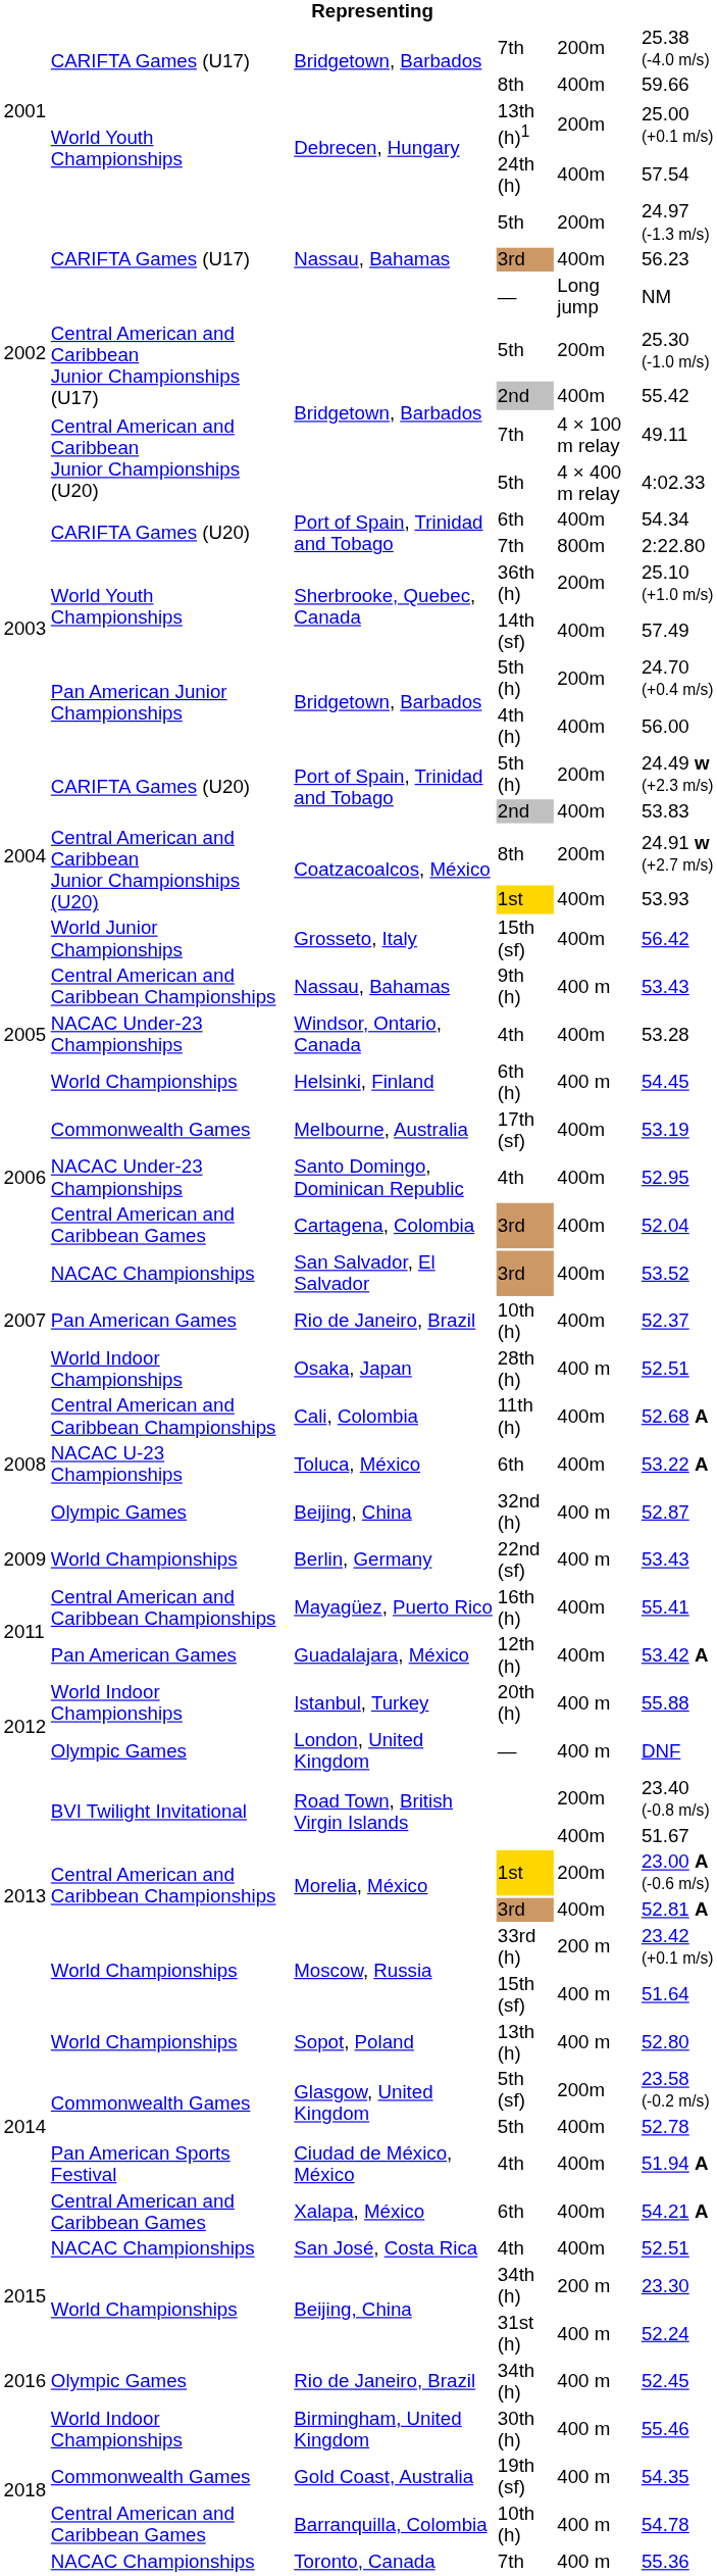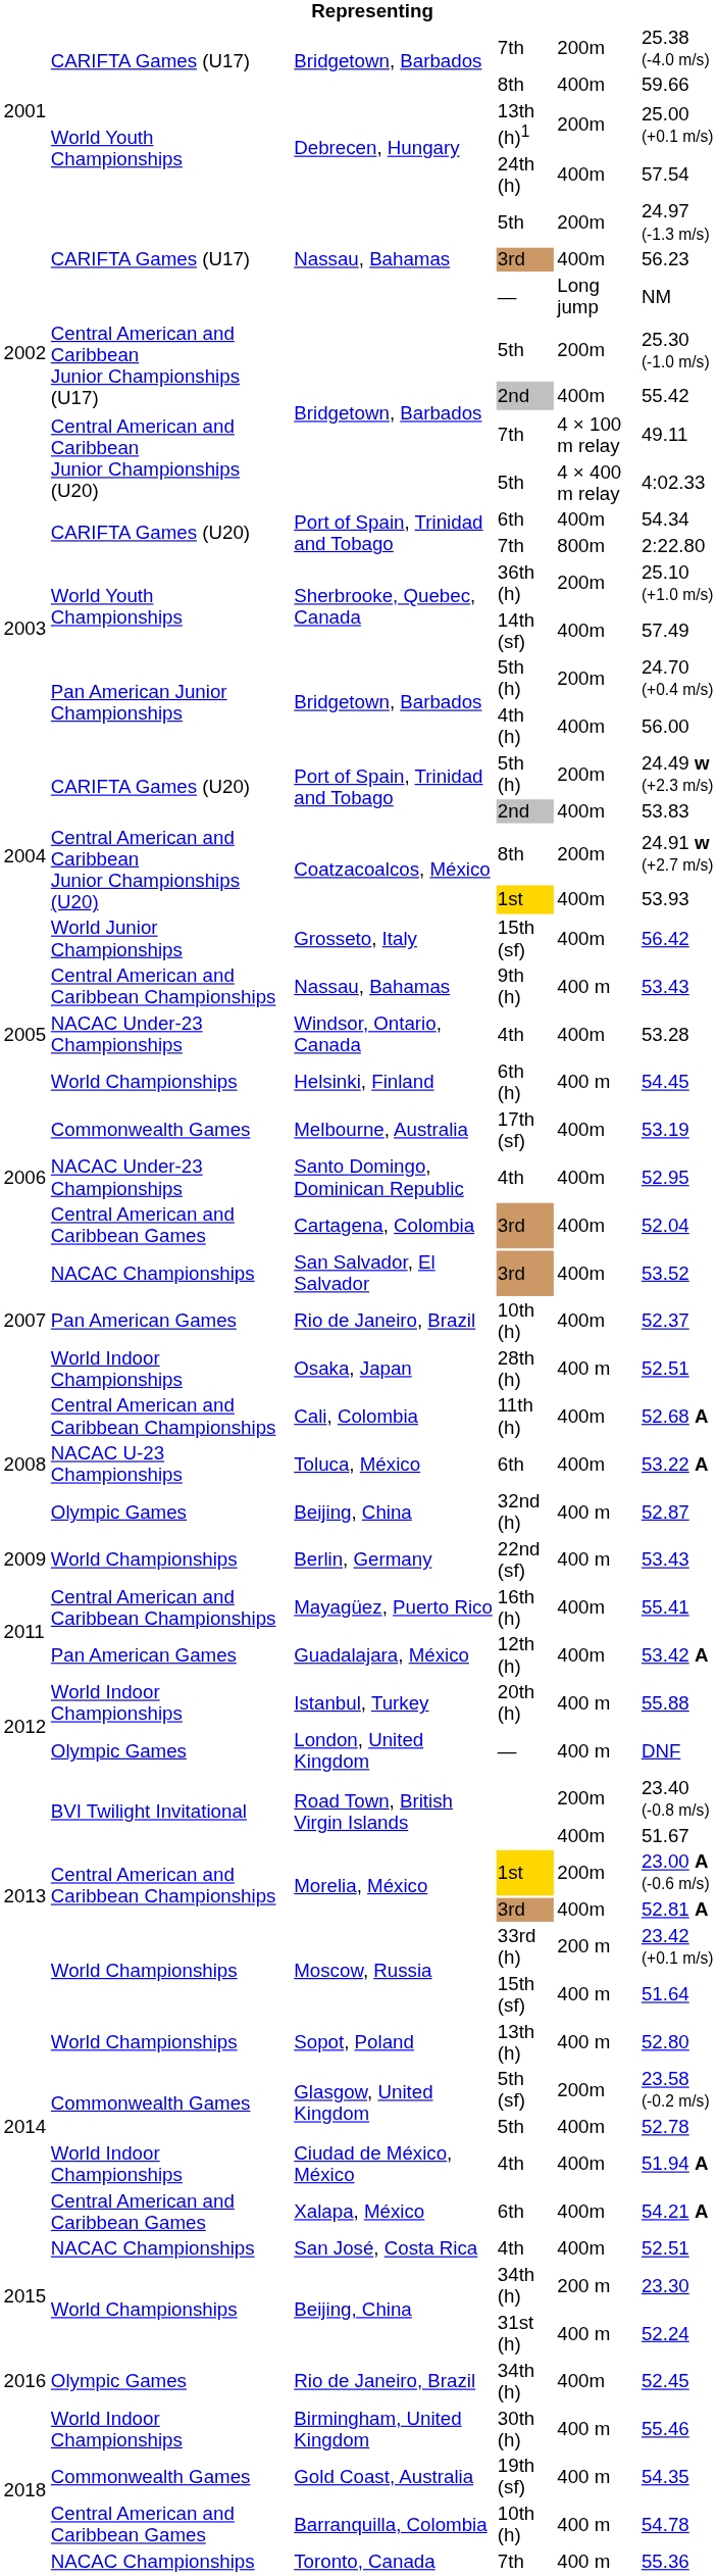 <table>
 <tr>
 <th colspan="6">Representing </th>
 </tr>
 <tr>
 <td rowspan=4>2001</td>
 <td rowspan=2><a href='#'>CARIFTA Games</a> (U17)</td>
 <td rowspan=2><a href='#'>Bridgetown</a>, <a href='#'>Barbados</a></td>
 <td>7th</td>
 <td>200m</td>
 <td>25.38 <small>(-4.0 m/s)</small></td>
 </tr>
 <tr>
 <td>8th</td>
 <td>400m</td>
 <td>59.66</td>
 </tr>
 <tr>
 <td rowspan=2><a href='#'>World Youth Championships</a></td>
 <td rowspan=2><a href='#'>Debrecen</a>, <a href='#'>Hungary</a></td>
 <td>13th (h)<sup>1</sup></td>
 <td>200m</td>
 <td>25.00 <small>(+0.1 m/s)</small></td>
 </tr>
 <tr>
 <td>24th (h)</td>
 <td>400m</td>
 <td>57.54</td>
 </tr>
 <tr>
 <td rowspan=7>2002</td>
 <td rowspan=3><a href='#'>CARIFTA Games</a> (U17)</td>
 <td rowspan=3><a href='#'>Nassau</a>, <a href='#'>Bahamas</a></td>
 <td>5th</td>
 <td>200m</td>
 <td>24.97 <small>(-1.3 m/s)</small></td>
 </tr>
 <tr>
 <td bgcolor="cc9966">3rd</td>
 <td>400m</td>
 <td>56.23</td>
 </tr>
 <tr>
 <td>—</td>
 <td>Long jump</td>
 <td>NM</td>
 </tr>
 <tr>
 <td rowspan=2><a href='#'>Central American and Caribbean<br>Junior Championships</a> (U17)</td>
 <td rowspan=4><a href='#'>Bridgetown</a>, <a href='#'>Barbados</a></td>
 <td>5th</td>
 <td>200m</td>
 <td>25.30 <small>(-1.0 m/s)</small></td>
 </tr>
 <tr>
 <td bgcolor=silver>2nd</td>
 <td>400m</td>
 <td>55.42</td>
 </tr>
 <tr>
 <td rowspan=2><a href='#'>Central American and Caribbean<br>Junior Championships</a> (U20)</td>
 <td>7th</td>
 <td>4 × 100 m relay</td>
 <td>49.11</td>
 </tr>
 <tr>
 <td>5th</td>
 <td>4 × 400 m relay</td>
 <td>4:02.33</td>
 </tr>
 <tr>
 <td rowspan=6>2003</td>
 <td rowspan=2><a href='#'>CARIFTA Games</a> (U20)</td>
 <td rowspan=2><a href='#'>Port of Spain</a>, <a href='#'>Trinidad and Tobago</a></td>
 <td>6th</td>
 <td>400m</td>
 <td>54.34</td>
 </tr>
 <tr>
 <td>7th</td>
 <td>800m</td>
 <td>2:22.80</td>
 </tr>
 <tr>
 <td rowspan=2><a href='#'>World Youth Championships</a></td>
 <td rowspan=2><a href='#'>Sherbrooke, Quebec</a>, <a href='#'>Canada</a></td>
 <td>36th (h)</td>
 <td>200m</td>
 <td>25.10 <small>(+1.0 m/s)</small></td>
 </tr>
 <tr>
 <td>14th (sf)</td>
 <td>400m</td>
 <td>57.49</td>
 </tr>
 <tr>
 <td rowspan=2><a href='#'>Pan American Junior Championships</a></td>
 <td rowspan=2><a href='#'>Bridgetown</a>, <a href='#'>Barbados</a></td>
 <td>5th (h)</td>
 <td>200m</td>
 <td>24.70 <small>(+0.4 m/s)</small></td>
 </tr>
 <tr>
 <td>4th (h)</td>
 <td>400m</td>
 <td>56.00</td>
 </tr>
 <tr>
 <td rowspan=5>2004</td>
 <td rowspan=2><a href='#'>CARIFTA Games</a> (U20)</td>
 <td rowspan=2><a href='#'>Port of Spain</a>, <a href='#'>Trinidad and Tobago</a></td>
 <td>5th (h)</td>
 <td>200m</td>
 <td>24.49 <strong>w</strong> <small>(+2.3 m/s)</small></td>
 </tr>
 <tr>
 <td bgcolor=silver>2nd</td>
 <td>400m</td>
 <td>53.83</td>
 </tr>
 <tr>
 <td rowspan=2><a href='#'>Central American and Caribbean<br>Junior Championships (U20)</a></td>
 <td rowspan=2><a href='#'>Coatzacoalcos</a>, <a href='#'>México</a></td>
 <td>8th</td>
 <td>200m</td>
 <td>24.91 <strong>w</strong> <small>(+2.7 m/s)</small></td>
 </tr>
 <tr>
 <td bgcolor=gold>1st</td>
 <td>400m</td>
 <td>53.93</td>
 </tr>
 <tr>
 <td><a href='#'>World Junior Championships</a></td>
 <td><a href='#'>Grosseto</a>, <a href='#'>Italy</a></td>
 <td>15th (sf)</td>
 <td>400m</td>
 <td><a href='#'>56.42</a></td>
 </tr>
 <tr>
 <td rowspan=3>2005</td>
 <td><a href='#'>Central American and Caribbean Championships</a></td>
 <td><a href='#'>Nassau</a>, <a href='#'>Bahamas</a></td>
 <td>9th (h)</td>
 <td>400 m</td>
 <td><a href='#'>53.43</a></td>
 </tr>
 <tr>
 <td><a href='#'>NACAC Under-23 Championships</a></td>
 <td><a href='#'>Windsor, Ontario</a>, <a href='#'>Canada</a></td>
 <td>4th</td>
 <td>400m</td>
 <td>53.28</td>
 </tr>
 <tr>
 <td><a href='#'>World Championships</a></td>
 <td><a href='#'>Helsinki</a>, <a href='#'>Finland</a></td>
 <td>6th (h)</td>
 <td>400 m</td>
 <td><a href='#'>54.45</a></td>
 </tr>
 <tr>
 <td rowspan=3>2006</td>
 <td><a href='#'>Commonwealth Games</a></td>
 <td><a href='#'>Melbourne</a>, <a href='#'>Australia</a></td>
 <td>17th (sf)</td>
 <td>400m</td>
 <td><a href='#'>53.19</a></td>
 </tr>
 <tr>
 <td><a href='#'>NACAC Under-23 Championships</a></td>
 <td><a href='#'>Santo Domingo</a>, <a href='#'>Dominican Republic</a></td>
 <td>4th</td>
 <td>400m</td>
 <td><a href='#'>52.95</a></td>
 </tr>
 <tr>
 <td><a href='#'>Central American and Caribbean Games</a></td>
 <td><a href='#'>Cartagena</a>, <a href='#'>Colombia</a></td>
 <td bgcolor="cc9966">3rd</td>
 <td>400m</td>
 <td><a href='#'>52.04</a></td>
 </tr>
 <tr>
 <td rowspan=3>2007</td>
 <td><a href='#'>NACAC Championships</a></td>
 <td><a href='#'>San Salvador</a>, <a href='#'>El Salvador</a></td>
 <td bgcolor="cc9966">3rd</td>
 <td>400m</td>
 <td><a href='#'>53.52</a></td>
 </tr>
 <tr>
 <td><a href='#'>Pan American Games</a></td>
 <td><a href='#'>Rio de Janeiro</a>, <a href='#'>Brazil</a></td>
 <td>10th (h)</td>
 <td>400m</td>
 <td><a href='#'>52.37</a></td>
 </tr>
 <tr>
 <td><a href='#'>World Indoor Championships</a></td>
 <td><a href='#'>Osaka</a>, <a href='#'>Japan</a></td>
 <td>28th (h)</td>
 <td>400 m</td>
 <td><a href='#'>52.51</a></td>
 </tr>
 <tr>
 <td rowspan=3>2008</td>
 <td><a href='#'>Central American and Caribbean Championships</a></td>
 <td><a href='#'>Cali</a>, <a href='#'>Colombia</a></td>
 <td>11th (h)</td>
 <td>400m</td>
 <td><a href='#'>52.68</a> <strong>A</strong></td>
 </tr>
 <tr>
 <td><a href='#'>NACAC U-23 Championships</a></td>
 <td><a href='#'>Toluca</a>, <a href='#'>México</a></td>
 <td>6th</td>
 <td>400m</td>
 <td><a href='#'>53.22</a> <strong>A</strong></td>
 </tr>
 <tr>
 <td><a href='#'>Olympic Games</a></td>
 <td><a href='#'>Beijing</a>, <a href='#'>China</a></td>
 <td>32nd (h)</td>
 <td>400 m</td>
 <td><a href='#'>52.87</a></td>
 </tr>
 <tr>
 <td>2009</td>
 <td><a href='#'>World Championships</a></td>
 <td><a href='#'>Berlin</a>, <a href='#'>Germany</a></td>
 <td>22nd (sf)</td>
 <td>400 m</td>
 <td><a href='#'>53.43</a></td>
 </tr>
 <tr>
 <td rowspan=2>2011</td>
 <td><a href='#'>Central American and Caribbean Championships</a></td>
 <td><a href='#'>Mayagüez</a>, <a href='#'>Puerto Rico</a></td>
 <td>16th (h)</td>
 <td>400m</td>
 <td><a href='#'>55.41</a></td>
 </tr>
 <tr>
 <td><a href='#'>Pan American Games</a></td>
 <td><a href='#'>Guadalajara</a>, <a href='#'>México</a></td>
 <td>12th (h)</td>
 <td>400m</td>
 <td><a href='#'>53.42</a> <strong>A</strong></td>
 </tr>
 <tr>
 <td rowspan=2>2012</td>
 <td><a href='#'>World Indoor Championships</a></td>
 <td><a href='#'>Istanbul</a>, <a href='#'>Turkey</a></td>
 <td>20th (h)</td>
 <td>400 m</td>
 <td><a href='#'>55.88</a></td>
 </tr>
 <tr>
 <td><a href='#'>Olympic Games</a></td>
 <td><a href='#'>London</a>, <a href='#'>United Kingdom</a></td>
 <td>—</td>
 <td>400 m</td>
 <td><a href='#'>DNF</a></td>
 </tr>
 <tr>
 <td rowspan=6>2013</td>
 <td rowspan=2><a href='#'>BVI Twilight Invitational</a></td>
 <td rowspan=2><a href='#'>Road Town</a>, <a href='#'>British Virgin Islands</a></td>
 <td></td>
 <td>200m</td>
 <td>23.40 <small>(-0.8 m/s)</small></td>
 </tr>
 <tr>
 <td></td>
 <td>400m</td>
 <td>51.67</td>
 </tr>
 <tr>
 <td rowspan=2><a href='#'>Central American and Caribbean Championships</a></td>
 <td rowspan=2><a href='#'>Morelia</a>, <a href='#'>México</a></td>
 <td bgcolor=gold>1st</td>
 <td>200m</td>
 <td><a href='#'>23.00</a> <strong>A</strong> <small>(-0.6 m/s)</small></td>
 </tr>
 <tr>
 <td bgcolor="cc9966">3rd</td>
 <td>400m</td>
 <td><a href='#'>52.81</a> <strong>A</strong></td>
 </tr>
 <tr>
 <td rowspan=2><a href='#'>World Championships</a></td>
 <td rowspan=2><a href='#'>Moscow</a>, <a href='#'>Russia</a></td>
 <td>33rd (h)</td>
 <td>200 m</td>
 <td><a href='#'>23.42</a> <small>(+0.1 m/s)</small></td>
 </tr>
 <tr>
 <td>15th (sf)</td>
 <td>400 m</td>
 <td><a href='#'>51.64</a></td>
 </tr>
 <tr>
 <td rowspan=5>2014</td>
 <td><a href='#'>World Championships</a></td>
 <td><a href='#'>Sopot</a>, <a href='#'>Poland</a></td>
 <td>13th (h)</td>
 <td>400 m</td>
 <td><a href='#'>52.80</a></td>
 </tr>
 <tr>
 <td rowspan=2><a href='#'>Commonwealth Games</a></td>
 <td rowspan=2><a href='#'>Glasgow</a>, <a href='#'>United Kingdom</a></td>
 <td>5th (sf)</td>
 <td>200m</td>
 <td><a href='#'>23.58</a> <small>(-0.2 m/s)</small></td>
 </tr>
 <tr>
 <td>5th</td>
 <td>400m</td>
 <td><a href='#'>52.78</a></td>
 </tr>
 <tr>
-<td><a href='#'>Pan American Sports Festival</a></td>
+<td><a href='#'>World Indoor Championships</a></td>
 <td><a href='#'>Ciudad de México</a>, <a href='#'>México</a></td>
 <td>4th</td>
 <td>400m</td>
 <td><a href='#'>51.94</a> <strong>A</strong></td>
 </tr>
 <tr>
 <td><a href='#'>Central American and Caribbean Games</a></td>
 <td><a href='#'>Xalapa</a>, <a href='#'>México</a></td>
 <td>6th</td>
 <td>400m</td>
 <td><a href='#'>54.21</a> <strong>A</strong></td>
 </tr>
 <tr>
 <td rowspan=3>2015</td>
 <td><a href='#'>NACAC Championships</a></td>
 <td><a href='#'>San José</a>, <a href='#'>Costa Rica</a></td>
 <td>4th</td>
 <td>400m</td>
 <td><a href='#'>52.51</a></td>
 </tr>
 <tr>
 <td rowspan=2><a href='#'>World Championships</a></td>
 <td rowspan=2><a href='#'>Beijing, China</a></td>
 <td>34th (h)</td>
 <td>200 m</td>
 <td><a href='#'>23.30</a></td>
 </tr>
 <tr>
 <td>31st (h)</td>
 <td>400 m</td>
 <td><a href='#'>52.24</a></td>
 </tr>
 <tr>
 <td>2016</td>
 <td><a href='#'>Olympic Games</a></td>
 <td><a href='#'>Rio de Janeiro, Brazil</a></td>
 <td>34th (h)</td>
-<td>400 m</td>
+<td>400m</td>
 <td><a href='#'>52.45</a></td>
 </tr>
 <tr>
 <td rowspan=4>2018</td>
 <td><a href='#'>World Indoor Championships</a></td>
 <td><a href='#'>Birmingham, United Kingdom</a></td>
 <td>30th (h)</td>
 <td>400 m</td>
 <td><a href='#'>55.46</a></td>
 </tr>
 <tr>
 <td><a href='#'>Commonwealth Games</a></td>
 <td><a href='#'>Gold Coast, Australia</a></td>
 <td>19th (sf)</td>
 <td>400 m</td>
 <td><a href='#'>54.35</a></td>
 </tr>
 <tr>
 <td><a href='#'>Central American and Caribbean Games</a></td>
 <td><a href='#'>Barranquilla, Colombia</a></td>
 <td>10th (h)</td>
 <td>400 m</td>
 <td><a href='#'>54.78</a></td>
 </tr>
 <tr>
 <td><a href='#'>NACAC Championships</a></td>
 <td><a href='#'>Toronto, Canada</a></td>
 <td>7th</td>
 <td>400 m</td>
 <td><a href='#'>55.36</a></td>
 </tr>
 </table>
